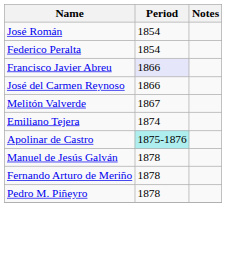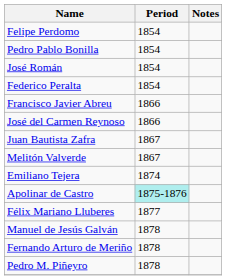 <table class="wikitable sortable">
 <tr>
 <th>Name</th>
 <th>Period</th>
 <th>Notes</th>
+</tr>
+<tr>
+<td><a href='#'>Felipe Perdomo</a></td>
+<td>1854</td>
+<td></td>
+</tr>
+<tr>
+<td><a href='#'>Pedro Pablo Bonilla</a></td>
+<td>1854</td>
+<td></td>
 </tr>
 <tr>
 <td><a href='#'>José Román</a></td>
 <td>1854</td>
 <td></td>
 </tr>
 <tr>
 <td><a href='#'>Federico Peralta</a></td>
 <td>1854</td>
 <td></td>
 </tr>
 <tr>
 <td><a href='#'>Francisco Javier Abreu</a></td>
-<td style="background: lavender;">1866</td>
+<td>1866</td>
 <td></td>
 </tr>
 <tr>
 <td><a href='#'>José del Carmen Reynoso</a></td>
 <td>1866</td>
+<td></td>
+</tr>
+<tr>
+<td><a href='#'>Juan Bautista Zafra</a></td>
+<td>1867</td>
 <td></td>
 </tr>
 <tr>
 <td><a href='#'>Melitón Valverde</a></td>
 <td>1867</td>
 <td></td>
 </tr>
 <tr>
 <td><a href='#'>Emiliano Tejera</a></td>
 <td>1874</td>
 <td></td>
 </tr>
 <tr>
 <td><a href='#'>Apolinar de Castro</a></td>
 <td style="background: paleturquoise;">1875-1876</td>
+<td></td>
+</tr>
+<tr>
+<td><a href='#'>Félix Mariano Lluberes</a></td>
+<td>1877</td>
 <td></td>
 </tr>
 <tr>
 <td><a href='#'>Manuel de Jesús Galván</a></td>
 <td>1878</td>
 <td></td>
 </tr>
 <tr>
 <td><a href='#'>Fernando Arturo de Meriño</a></td>
 <td>1878</td>
 <td></td>
 </tr>
 <tr>
 <td><a href='#'>Pedro M. Piñeyro</a></td>
 <td>1878</td>
 <td></td>
 </tr>
 <tr>
 </tr>
 </table>
